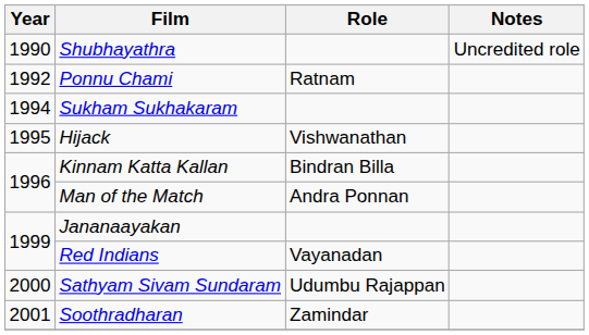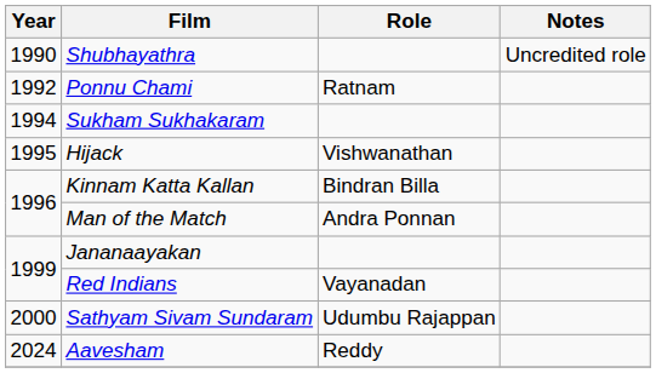 <table class="wikitable sortable">
 <tr>
 <th>Year</th>
 <th>Film</th>
 <th>Role</th>
 <th>Notes</th>
 </tr>
 <tr>
 <td>1990</td>
 <td><em><a href='#'>Shubhayathra</a></em></td>
 <td></td>
 <td>Uncredited role</td>
 </tr>
 <tr>
 <td>1992</td>
 <td><em><a href='#'>Ponnu Chami</a></em></td>
 <td>Ratnam</td>
 <td></td>
 </tr>
 <tr>
 <td>1994</td>
 <td><em><a href='#'>Sukham Sukhakaram</a></em></td>
 <td></td>
 <td></td>
 </tr>
 <tr>
 <td>1995</td>
 <td><em>Hijack</em></td>
 <td>Vishwanathan</td>
 <td></td>
 </tr>
 <tr>
 <td rowspan="2">1996</td>
 <td><em>Kinnam Katta Kallan</em></td>
 <td>Bindran Billa</td>
 <td></td>
 </tr>
 <tr>
 <td><em>Man of the Match</em></td>
 <td>Andra Ponnan</td>
 <td></td>
 </tr>
 <tr>
 <td rowspan="2">1999</td>
 <td><em>Jananaayakan</em></td>
 <td></td>
 <td></td>
 </tr>
 <tr>
 <td><em><a href='#'>Red Indians</a></em></td>
 <td>Vayanadan</td>
 <td></td>
 </tr>
 <tr>
 <td>2000</td>
 <td><em><a href='#'>Sathyam Sivam Sundaram</a></em></td>
 <td>Udumbu Rajappan</td>
 <td></td>
 </tr>
 <tr>
-<td>2001</td>
-<td><em><a href='#'>Soothradharan</a></em></td>
-<td>Zamindar</td>
+<td>2024</td>
+<td><em><a href='#'>Aavesham</a></em></td>
+<td>Reddy</td>
 <td></td>
 </tr>
 <tr>
 </tr>
 </table>
